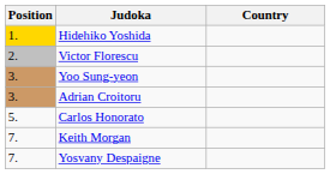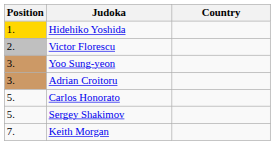 <table class=wikitable>
 <tr>
 <th>Position</th>
 <th width=180>Judoka</th>
 <th width=140>Country</th>
 </tr>
 <tr>
 <td bgcolor=gold>1.</td>
 <td><a href='#'>Hidehiko Yoshida</a></td>
 <td></td>
 </tr>
 <tr>
 <td bgcolor=silver>2.</td>
 <td><a href='#'>Victor Florescu</a></td>
 <td></td>
 </tr>
 <tr>
 <td bgcolor=CC9966>3.</td>
 <td><a href='#'>Yoo Sung-yeon</a></td>
 <td></td>
 </tr>
 <tr>
 <td bgcolor=CC9966>3.</td>
 <td><a href='#'>Adrian Croitoru</a></td>
 <td></td>
 </tr>
 <tr>
 <td>5.</td>
 <td><a href='#'>Carlos Honorato</a></td>
 <td></td>
 </tr>
 <tr>
+<td>5.</td>
+<td><a href='#'>Sergey Shakimov</a></td>
+<td></td>
+</tr>
+<tr>
 <td>7.</td>
 <td><a href='#'>Keith Morgan</a></td>
 <td></td>
 </tr>
-<tr>
-<td>7.</td>
-<td><a href='#'>Yosvany Despaigne</a></td>
-<td></td>
-</tr>
 </table>
